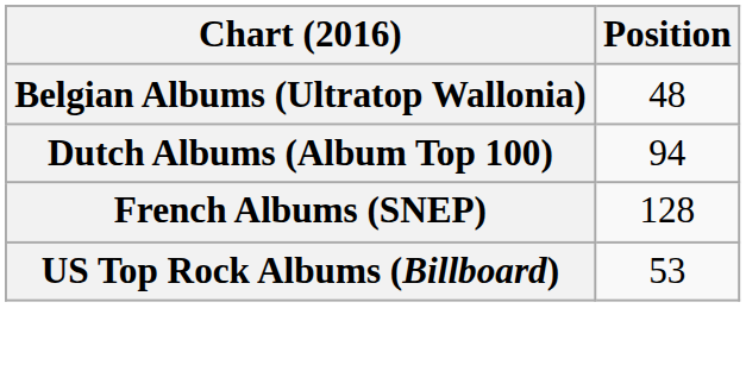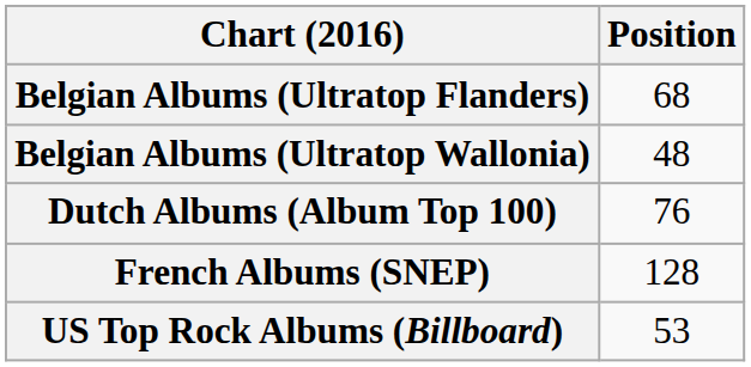 <table class="wikitable sortable plainrowheaders" style="text-align:center">
 <tr>
 <th scope="col">Chart (2016)</th>
 <th scope="col">Position</th>
+</tr>
+<tr>
+<th scope="row">Belgian Albums (Ultratop Flanders)</th>
+<td>68</td>
 </tr>
 <tr>
 <th scope="row">Belgian Albums (Ultratop Wallonia)</th>
 <td>48</td>
 </tr>
 <tr>
 <th scope="row">Dutch Albums (Album Top 100)</th>
-<td>94</td>
+<td>76</td>
 </tr>
 <tr>
 <th scope="row">French Albums (SNEP)</th>
 <td>128</td>
 </tr>
 <tr>
 <th scope="row">US Top Rock Albums (<em>Billboard</em>)</th>
 <td>53</td>
 </tr>
 </table>
